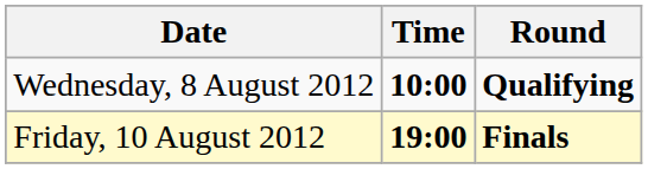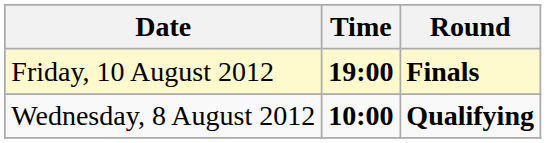 <table class="wikitable">
 <tr>
 <th>Date</th>
 <th>Time</th>
 <th>Round</th>
 </tr>
+<tr style=background:lemonchiffon>
+<td>Friday, 10 August 2012</td>
+<td><strong>19:00</strong></td>
+<td><strong>Finals</strong></td>
+</tr>
 <tr>
 <td>Wednesday, 8 August 2012</td>
 <td><strong>10:00</strong></td>
 <td><strong>Qualifying</strong></td>
 </tr>
-<tr style=background:lemonchiffon>
-<td>Friday, 10 August 2012</td>
-<td><strong>19:00</strong></td>
-<td><strong>Finals</strong></td>
-</tr>
 </table>
